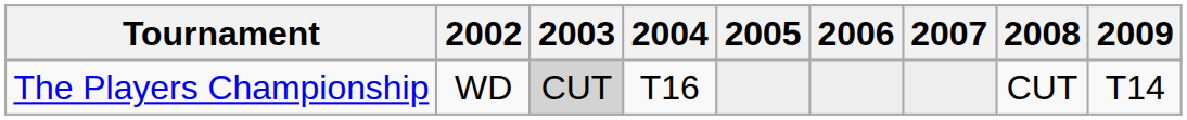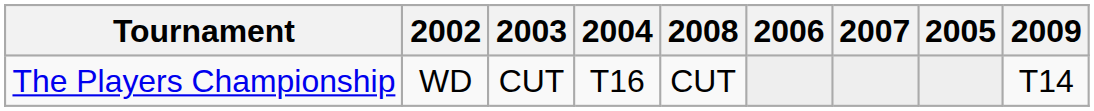 <table class="wikitable" style="font-size:95%;text-align:center;">
 <tr>
 <th>Tournament</th>
 <th>2002</th>
 <th>2003</th>
 <th>2004</th>
-<th>2005</th>
+<th>2008</th>
 <th>2006</th>
 <th>2007</th>
-<th>2008</th>
+<th>2005</th>
 <th>2009</th>
 </tr>
 <tr>
 <td align=left><a href='#'>The Players Championship</a></td>
 <td>WD</td>
-<td style="background: lightgrey;">CUT</td>
+<td>CUT</td>
 <td>T16</td>
+<td>CUT</td>
 <td style="background:#eeeeee;"></td>
 <td style="background:#eeeeee;"></td>
 <td style="background:#eeeeee;"></td>
-<td>CUT</td>
 <td>T14</td>
 </tr>
 </table>
